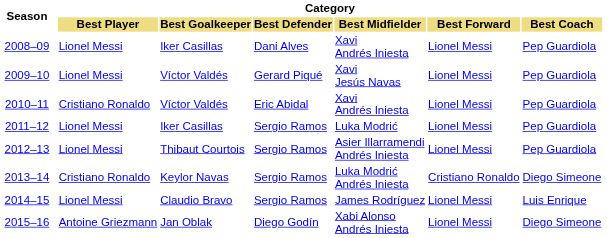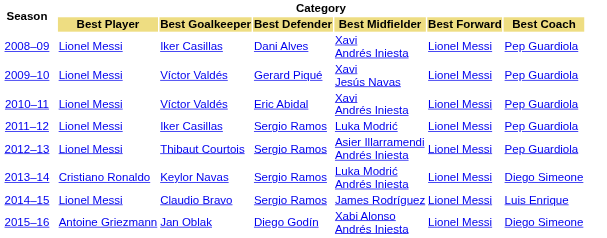 <table>
 <tr>
 <th width="80" rowspan="2">Season</th>
 <th colspan="6">Category</th>
 </tr>
 <tr>
 <th style="background-color: #eedd82">Best Player</th>
 <th style="background-color: #eedd82">Best Goalkeeper</th>
 <th style="background-color: #eedd82">Best Defender</th>
 <th style="background-color: #eedd82">Best Midfielder</th>
 <th style="background-color: #eedd82">Best Forward</th>
 <th style="background-color: #eedd82">Best Coach</th>
 </tr>
 <tr>
 <td align=center><a href='#'>2008–09</a></td>
 <td> <a href='#'>Lionel Messi</a> </td>
 <td> <a href='#'>Iker Casillas</a> </td>
 <td> <a href='#'>Dani Alves</a> </td>
 <td> <a href='#'>Xavi</a>  <br>  <a href='#'>Andrés Iniesta</a> </td>
 <td> <a href='#'>Lionel Messi</a> </td>
 <td> <a href='#'>Pep Guardiola</a> </td>
 </tr>
 <tr>
 <td align=center><a href='#'>2009–10</a></td>
 <td> <a href='#'>Lionel Messi</a> </td>
 <td> <a href='#'>Víctor Valdés</a> </td>
 <td> <a href='#'>Gerard Piqué</a> </td>
 <td> <a href='#'>Xavi</a>  <br>  <a href='#'>Jesús Navas</a> </td>
 <td> <a href='#'>Lionel Messi</a> </td>
 <td> <a href='#'>Pep Guardiola</a> </td>
 </tr>
 <tr>
 <td align=center><a href='#'>2010–11</a></td>
-<td> <a href='#'>Cristiano Ronaldo</a> </td>
+<td> <a href='#'>Lionel Messi</a> </td>
 <td> <a href='#'>Víctor Valdés</a> </td>
 <td> <a href='#'>Eric Abidal</a> </td>
 <td> <a href='#'>Xavi</a>  <br>  <a href='#'>Andrés Iniesta</a>  </td>
 <td> <a href='#'>Lionel Messi</a> </td>
 <td> <a href='#'>Pep Guardiola</a> </td>
 </tr>
 <tr>
 <td align=center><a href='#'>2011–12</a></td>
 <td> <a href='#'>Lionel Messi</a> </td>
 <td> <a href='#'>Iker Casillas</a> </td>
 <td> <a href='#'>Sergio Ramos</a> </td>
 <td> <a href='#'>Luka Modrić</a> </td>
 <td> <a href='#'>Lionel Messi</a> </td>
 <td> <a href='#'>Pep Guardiola</a> </td>
 </tr>
 <tr>
 <td align=center><a href='#'>2012–13</a></td>
 <td> <a href='#'>Lionel Messi</a> </td>
 <td> <a href='#'>Thibaut Courtois</a> </td>
 <td> <a href='#'>Sergio Ramos</a> </td>
 <td> <a href='#'>Asier Illarramendi</a>  <br>  <a href='#'>Andrés Iniesta</a> </td>
 <td> <a href='#'>Lionel Messi</a> </td>
 <td> <a href='#'>Pep Guardiola</a> </td>
 </tr>
 <tr>
 <td align=center><a href='#'>2013–14</a></td>
 <td> <a href='#'>Cristiano Ronaldo</a> </td>
 <td> <a href='#'>Keylor Navas</a> </td>
 <td> <a href='#'>Sergio Ramos</a> </td>
 <td> <a href='#'>Luka Modrić</a>  <br>  <a href='#'>Andrés Iniesta</a> </td>
-<td> <a href='#'>Cristiano Ronaldo</a> </td>
+<td> <a href='#'>Lionel Messi</a> </td>
 <td> <a href='#'>Diego Simeone</a> </td>
 </tr>
 <tr>
 <td align=center><a href='#'>2014–15</a></td>
 <td> <a href='#'>Lionel Messi</a> </td>
 <td> <a href='#'>Claudio Bravo</a> </td>
 <td> <a href='#'>Sergio Ramos</a> </td>
 <td> <a href='#'>James Rodríguez</a> </td>
 <td> <a href='#'>Lionel Messi</a> </td>
 <td> <a href='#'>Luis Enrique</a> </td>
 </tr>
 <tr>
 <td align=center><a href='#'>2015–16</a></td>
 <td> <a href='#'>Antoine Griezmann</a> </td>
 <td> <a href='#'>Jan Oblak</a> </td>
 <td> <a href='#'>Diego Godín</a> </td>
 <td> <a href='#'>Xabi Alonso</a>  <br>  <a href='#'>Andrés Iniesta</a> </td>
 <td> <a href='#'>Lionel Messi</a> </td>
 <td> <a href='#'>Diego Simeone</a> </td>
 </tr>
 </table>
